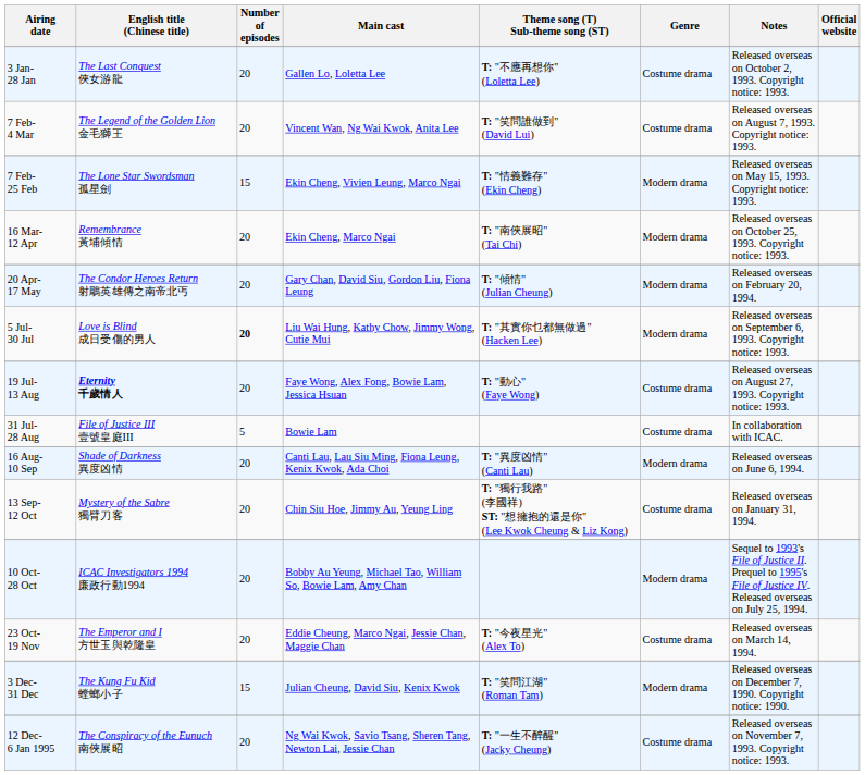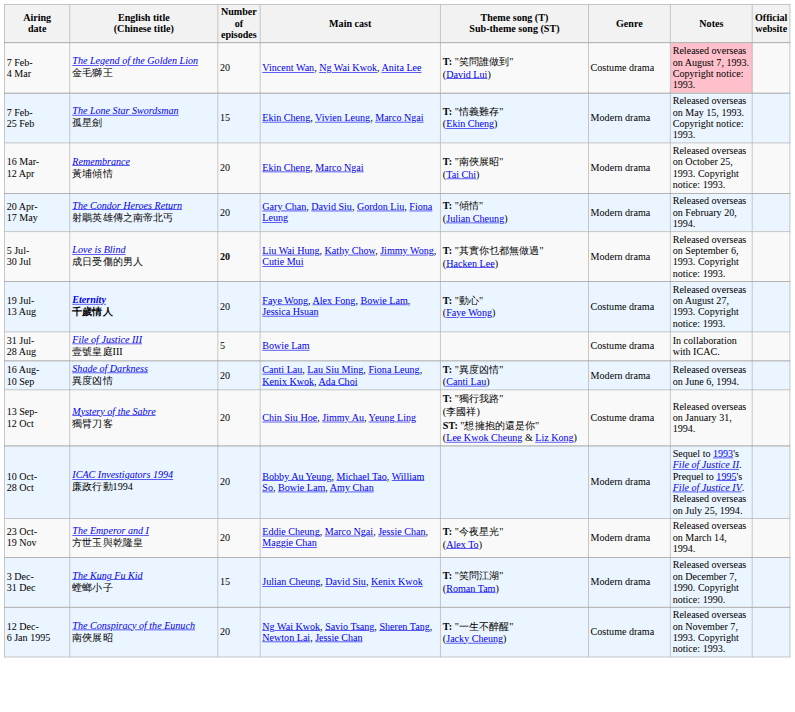 <table class="wikitable">
 <tr>
 <th align=center width=8% bgcolor="silver">Airing<br>date</th>
 <th align=center width=18% bgcolor="silver">English title <br> (Chinese title)</th>
 <th align=center width=5% bgcolor="silver">Number of episodes</th>
 <th align=center width=22% bgcolor="silver">Main cast</th>
 <th align=center width=18% bgcolor="silver">Theme song (T) <br>Sub-theme song (ST)</th>
 <th align=center width=10% bgcolor="silver">Genre</th>
 <th align=center width=10% bgcolor="silver">Notes</th>
 <th align=center width=1% bgcolor="silver">Official website</th>
 </tr>
 <tr>
 </tr>
-<tr ---- bgcolor="#ebf5ff">
-<td>3 Jan- <br> 28 Jan</td>
-<td><em><a href='#'>The Last Conquest</a></em> <br> 俠女游龍</td>
-<td>20</td>
-<td><a href='#'>Gallen Lo</a>, <a href='#'>Loletta Lee</a></td>
-<td><strong>T:</strong> "不應再想你" <br> (<a href='#'>Loletta Lee</a>)</td>
-<td>Costume drama</td>
-<td>Released overseas on October 2, 1993. Copyright notice: 1993.</td>
-<td></td>
-</tr>
 <tr>
 <td>7 Feb- <br> 4 Mar</td>
 <td><em><a href='#'>The Legend of the Golden Lion</a></em> <br> 金毛獅王</td>
 <td>20</td>
 <td><a href='#'>Vincent Wan</a>, <a href='#'>Ng Wai Kwok</a>, <a href='#'>Anita Lee</a></td>
 <td><strong>T:</strong> "笑問誰做到" <br> (<a href='#'>David Lui</a>)</td>
 <td>Costume drama</td>
-<td>Released overseas on August 7, 1993. Copyright notice: 1993.</td>
+<td style="background: pink;">Released overseas on August 7, 1993. Copyright notice: 1993.</td>
 <td></td>
 </tr>
 <tr>
 </tr>
 <tr ---- bgcolor="#ebf5ff">
 <td>7 Feb- <br> 25 Feb</td>
 <td><em><a href='#'>The Lone Star Swordsman</a></em> <br> 孤星劍</td>
 <td>15</td>
 <td><a href='#'>Ekin Cheng</a>, <a href='#'>Vivien Leung</a>, <a href='#'>Marco Ngai</a></td>
 <td><strong>T:</strong> "情義難存" <br> (<a href='#'>Ekin Cheng</a>)</td>
 <td>Modern drama</td>
 <td>Released overseas on May 15, 1993. Copyright notice: 1993.</td>
 <td></td>
 </tr>
 <tr>
 <td>16 Mar- <br> 12 Apr</td>
 <td><em><a href='#'>Remembrance</a></em> <br> 黃埔傾情</td>
 <td>20</td>
 <td><a href='#'>Ekin Cheng</a>, <a href='#'>Marco Ngai</a></td>
 <td><strong>T:</strong> "南俠展昭" <br> (<a href='#'>Tai Chi</a>)</td>
 <td>Modern drama</td>
 <td>Released overseas on October 25, 1993. Copyright notice: 1993.</td>
 <td></td>
 </tr>
 <tr>
 </tr>
 <tr ---- bgcolor="#ebf5ff">
 <td>20 Apr- <br> 17 May</td>
 <td><em><a href='#'>The Condor Heroes Return</a></em> <br> 射鵰英雄傳之南帝北丐</td>
 <td>20</td>
 <td><a href='#'>Gary Chan</a>, <a href='#'>David Siu</a>, <a href='#'>Gordon Liu</a>, <a href='#'>Fiona Leung</a></td>
 <td><strong>T:</strong> "傾情" <br> (<a href='#'>Julian Cheung</a>)</td>
 <td>Modern drama</td>
 <td>Released overseas on February 20, 1994.</td>
 <td></td>
 </tr>
 <tr>
 <td>5 Jul- <br> 30 Jul</td>
 <td><em><a href='#'>Love is Blind</a></em> <br> 成日受傷的男人</td>
 <td><strong>20</strong></td>
 <td><a href='#'>Liu Wai Hung</a>, <a href='#'>Kathy Chow</a>, <a href='#'>Jimmy Wong</a>, <a href='#'>Cutie Mui</a></td>
 <td><strong>T:</strong> "其實你乜都無做過" <br> (<a href='#'>Hacken Lee</a>)</td>
 <td>Modern drama</td>
 <td>Released overseas on September 6, 1993. Copyright notice: 1993.</td>
 <td></td>
 </tr>
 <tr>
 </tr>
 <tr ---- bgcolor="#ebf5ff">
 <td>19 Jul- <br> 13 Aug</td>
 <td><strong><em><a href='#'>Eternity</a></em> <br> 千歲情人</strong></td>
 <td>20</td>
 <td><a href='#'>Faye Wong</a>, <a href='#'>Alex Fong</a>, <a href='#'>Bowie Lam</a>, <a href='#'>Jessica Hsuan</a></td>
 <td><strong>T:</strong> "動心" <br> (<a href='#'>Faye Wong</a>)</td>
 <td>Costume drama</td>
 <td>Released overseas on August 27, 1993. Copyright notice: 1993.</td>
 <td></td>
 </tr>
 <tr>
 <td>31 Jul- <br> 28 Aug</td>
 <td><em><a href='#'>File of Justice III</a></em> <br> 	壹號皇庭III</td>
 <td>5</td>
 <td><a href='#'>Bowie Lam</a></td>
 <td></td>
 <td>Costume drama</td>
 <td>In collaboration with ICAC.</td>
 <td></td>
 </tr>
 <tr>
 </tr>
 <tr ---- bgcolor="#ebf5ff">
 <td>16 Aug- <br> 10 Sep</td>
 <td><em><a href='#'>Shade of Darkness</a></em> <br> 異度凶情</td>
 <td>20</td>
 <td><a href='#'>Canti Lau</a>, <a href='#'>Lau Siu Ming</a>, <a href='#'>Fiona Leung</a>, <a href='#'>Kenix Kwok</a>, <a href='#'>Ada Choi</a></td>
 <td><strong>T:</strong> "異度凶情" <br> (<a href='#'>Canti Lau</a>)</td>
 <td>Modern drama</td>
 <td>Released overseas on June 6, 1994.</td>
 <td></td>
 </tr>
 <tr>
 <td>13 Sep- <br> 12 Oct</td>
 <td><em><a href='#'>Mystery of the Sabre</a></em> <br> 獨臂刀客</td>
 <td>20</td>
 <td><a href='#'>Chin Siu Hoe</a>, <a href='#'>Jimmy Au</a>, <a href='#'>Yeung Ling</a></td>
 <td><strong>T:</strong> "獨行我路" <br> (李國祥)<br><strong>ST:</strong> "想擁抱的還是你" <br> (<a href='#'>Lee Kwok Cheung</a> & <a href='#'>Liz Kong</a>)</td>
 <td>Costume drama</td>
 <td>Released overseas on January 31, 1994.</td>
 <td></td>
 </tr>
 <tr>
 </tr>
 <tr ---- bgcolor="#ebf5ff">
 <td>10 Oct- <br> 28 Oct</td>
 <td><em><a href='#'>ICAC Investigators 1994</a></em> <br> 廉政行動1994</td>
 <td>20</td>
 <td><a href='#'>Bobby Au Yeung</a>, <a href='#'>Michael Tao</a>, <a href='#'>William So</a>, <a href='#'>Bowie Lam</a>, <a href='#'>Amy Chan</a></td>
 <td></td>
 <td>Modern drama</td>
 <td>Sequel to <a href='#'>1993</a>'s <em><a href='#'>File of Justice II</a></em>. <br> Prequel to <a href='#'>1995</a>'s <em><a href='#'>File of Justice IV</a></em>. Released overseas on July 25, 1994.</td>
 <td></td>
 </tr>
 <tr>
 <td>23 Oct- <br> 19 Nov</td>
 <td><em><a href='#'>The Emperor and I</a></em> <br> 方世玉與乾隆皇</td>
 <td>20</td>
 <td><a href='#'>Eddie Cheung</a>, <a href='#'>Marco Ngai</a>, <a href='#'>Jessie Chan</a>, <a href='#'>Maggie Chan</a></td>
 <td><strong>T:</strong> "今夜星光" <br> (<a href='#'>Alex To</a>)</td>
-<td>Costume drama</td>
+<td>Modern drama</td>
 <td>Released overseas on March 14, 1994.</td>
 <td></td>
 </tr>
 <tr>
 </tr>
 <tr ---- bgcolor="#ebf5ff">
 <td>3 Dec- <br> 31 Dec</td>
 <td><em><a href='#'>The Kung Fu Kid</a></em> <br> 	螳螂小子</td>
 <td>15</td>
 <td><a href='#'>Julian Cheung</a>, <a href='#'>David Siu</a>, <a href='#'>Kenix Kwok</a></td>
 <td><strong>T:</strong> "笑問江湖" <br> (<a href='#'>Roman Tam</a>)</td>
 <td>Modern drama</td>
 <td>Released overseas on December 7, 1990. Copyright notice: 1990.</td>
 <td></td>
 </tr>
 <tr>
 </tr>
 <tr ---- bgcolor="#ebf5ff">
 <td>12 Dec- <br> 6 Jan 1995</td>
 <td><em><a href='#'>The Conspiracy of the Eunuch</a></em> <br> 南俠展昭</td>
 <td>20</td>
 <td><a href='#'>Ng Wai Kwok</a>, <a href='#'>Savio Tsang</a>, <a href='#'>Sheren Tang</a>, <a href='#'>Newton Lai</a>, <a href='#'>Jessie Chan</a></td>
 <td><strong>T:</strong> "一生不醉醒" <br> (<a href='#'>Jacky Cheung</a>)</td>
 <td>Costume drama</td>
 <td>Released overseas on November 7, 1993. Copyright notice: 1993.</td>
 <td></td>
 </tr>
 </table>
